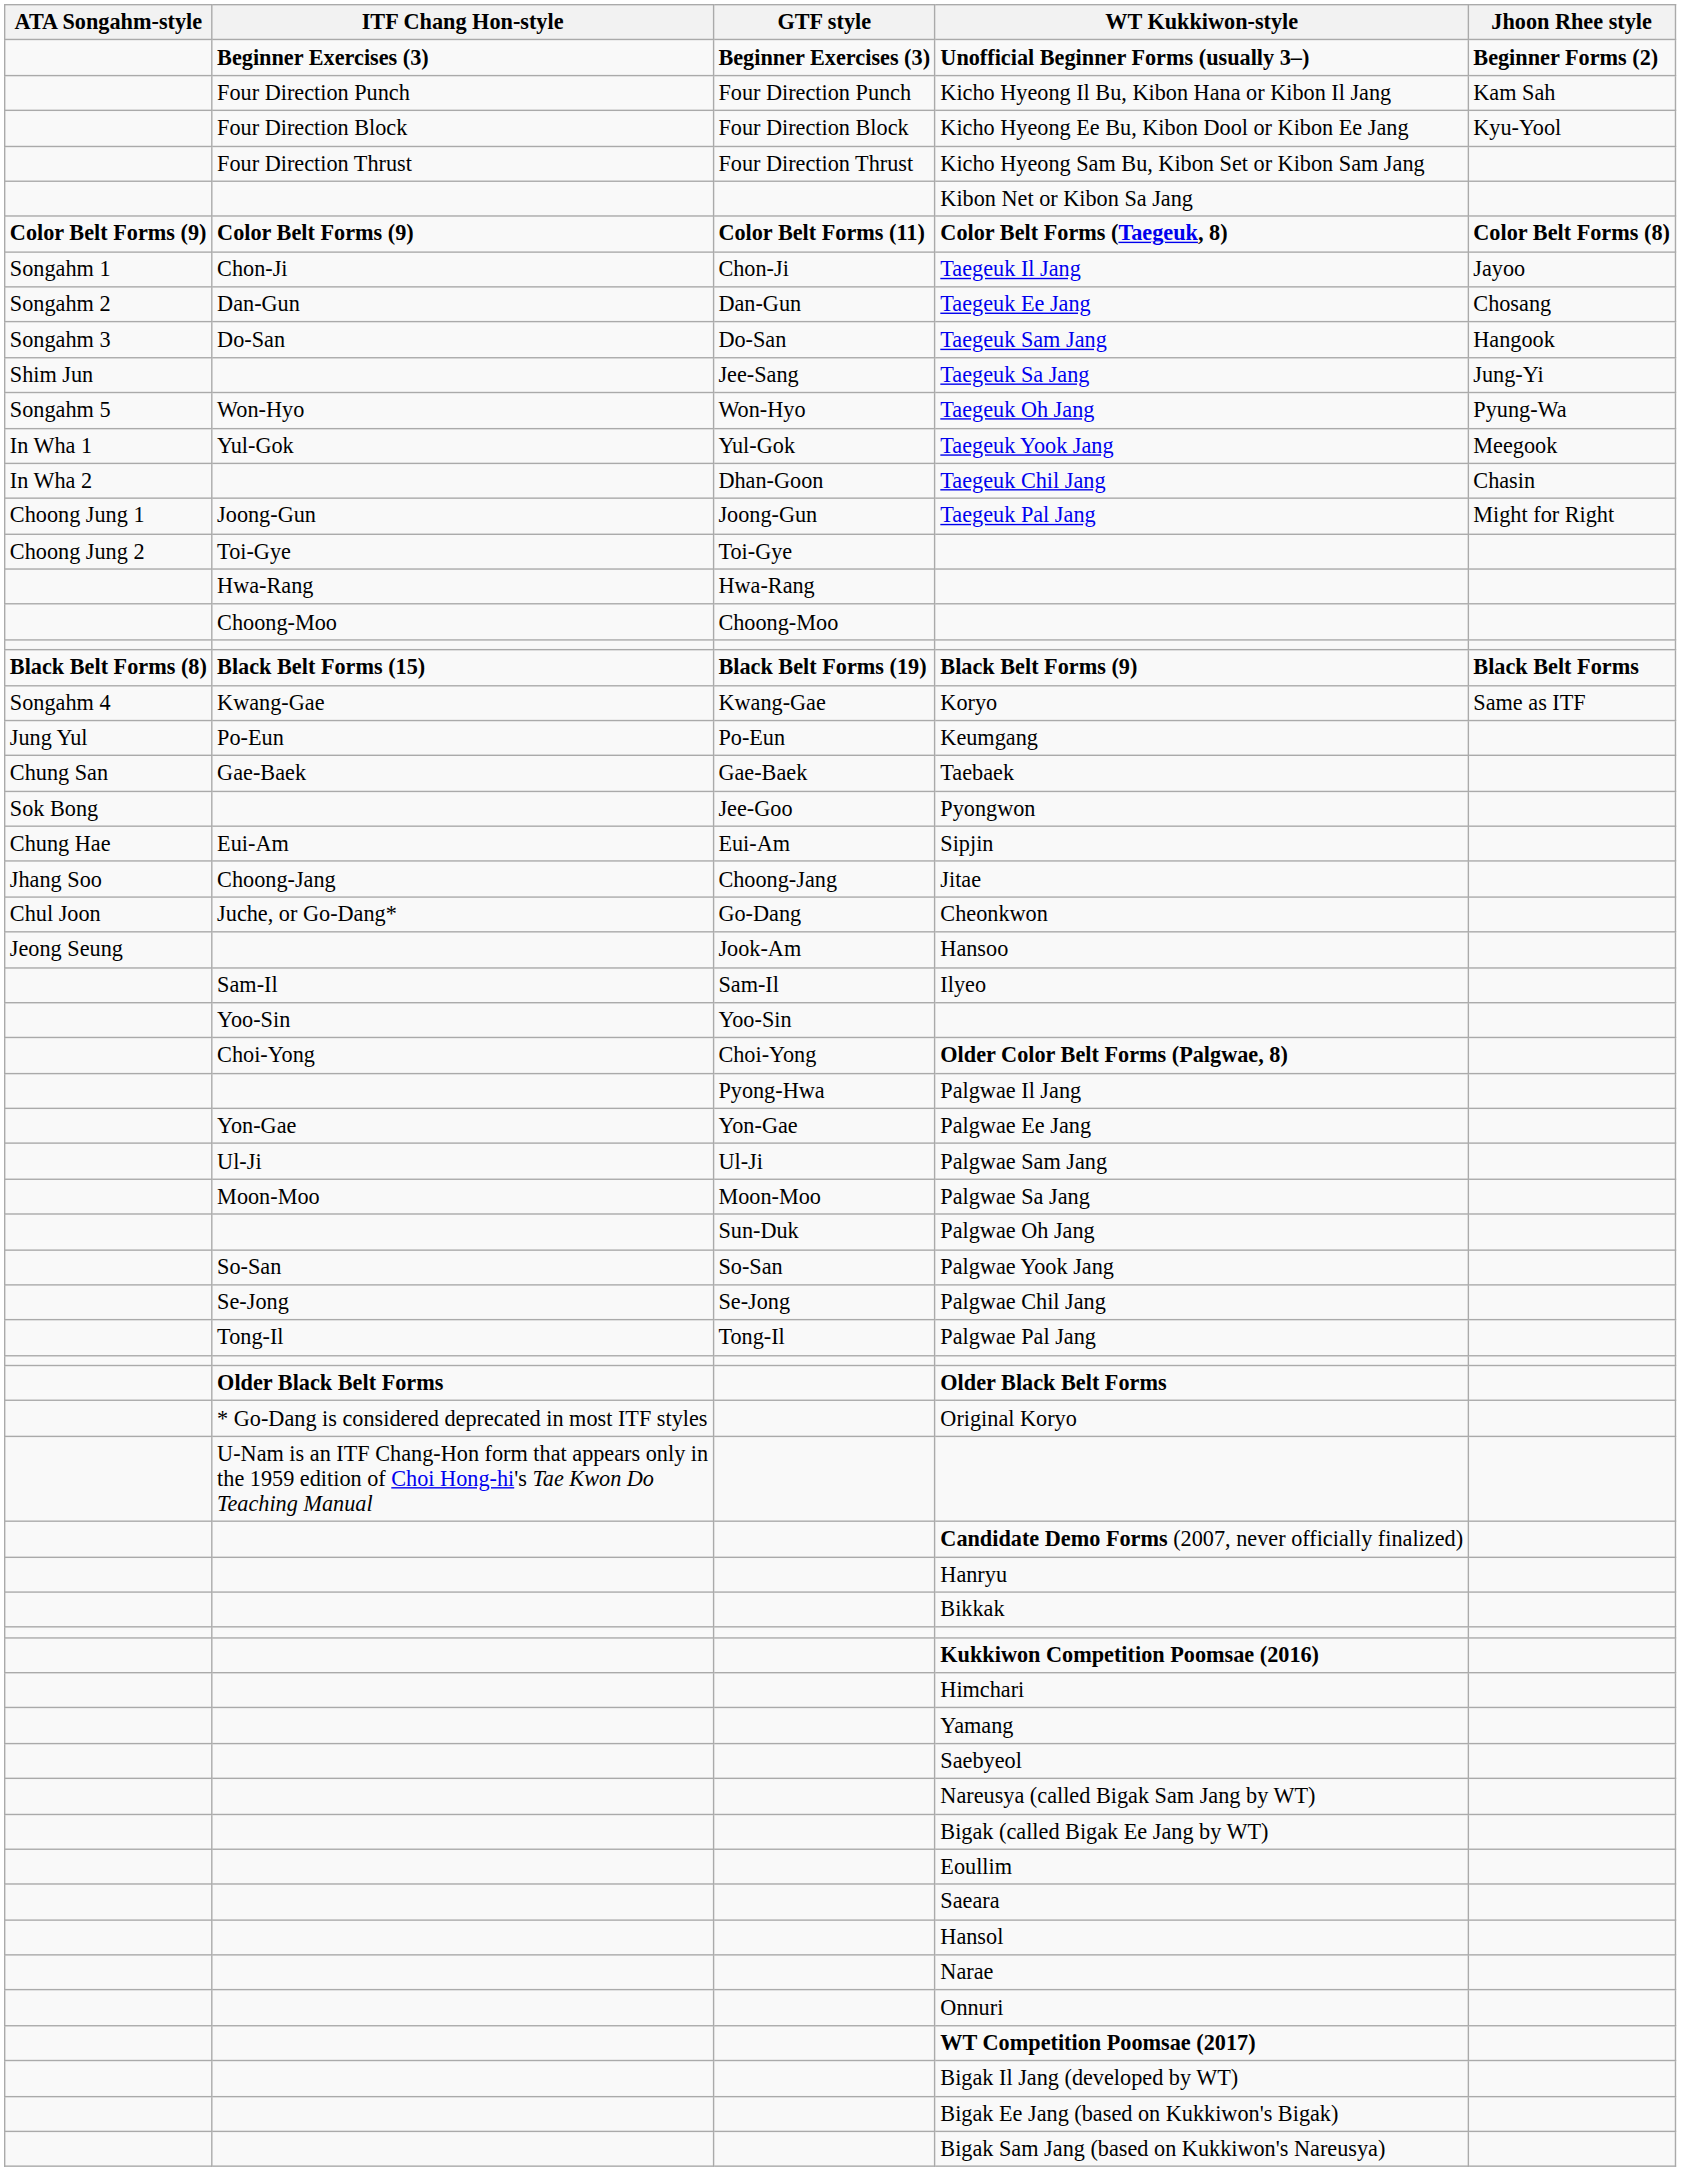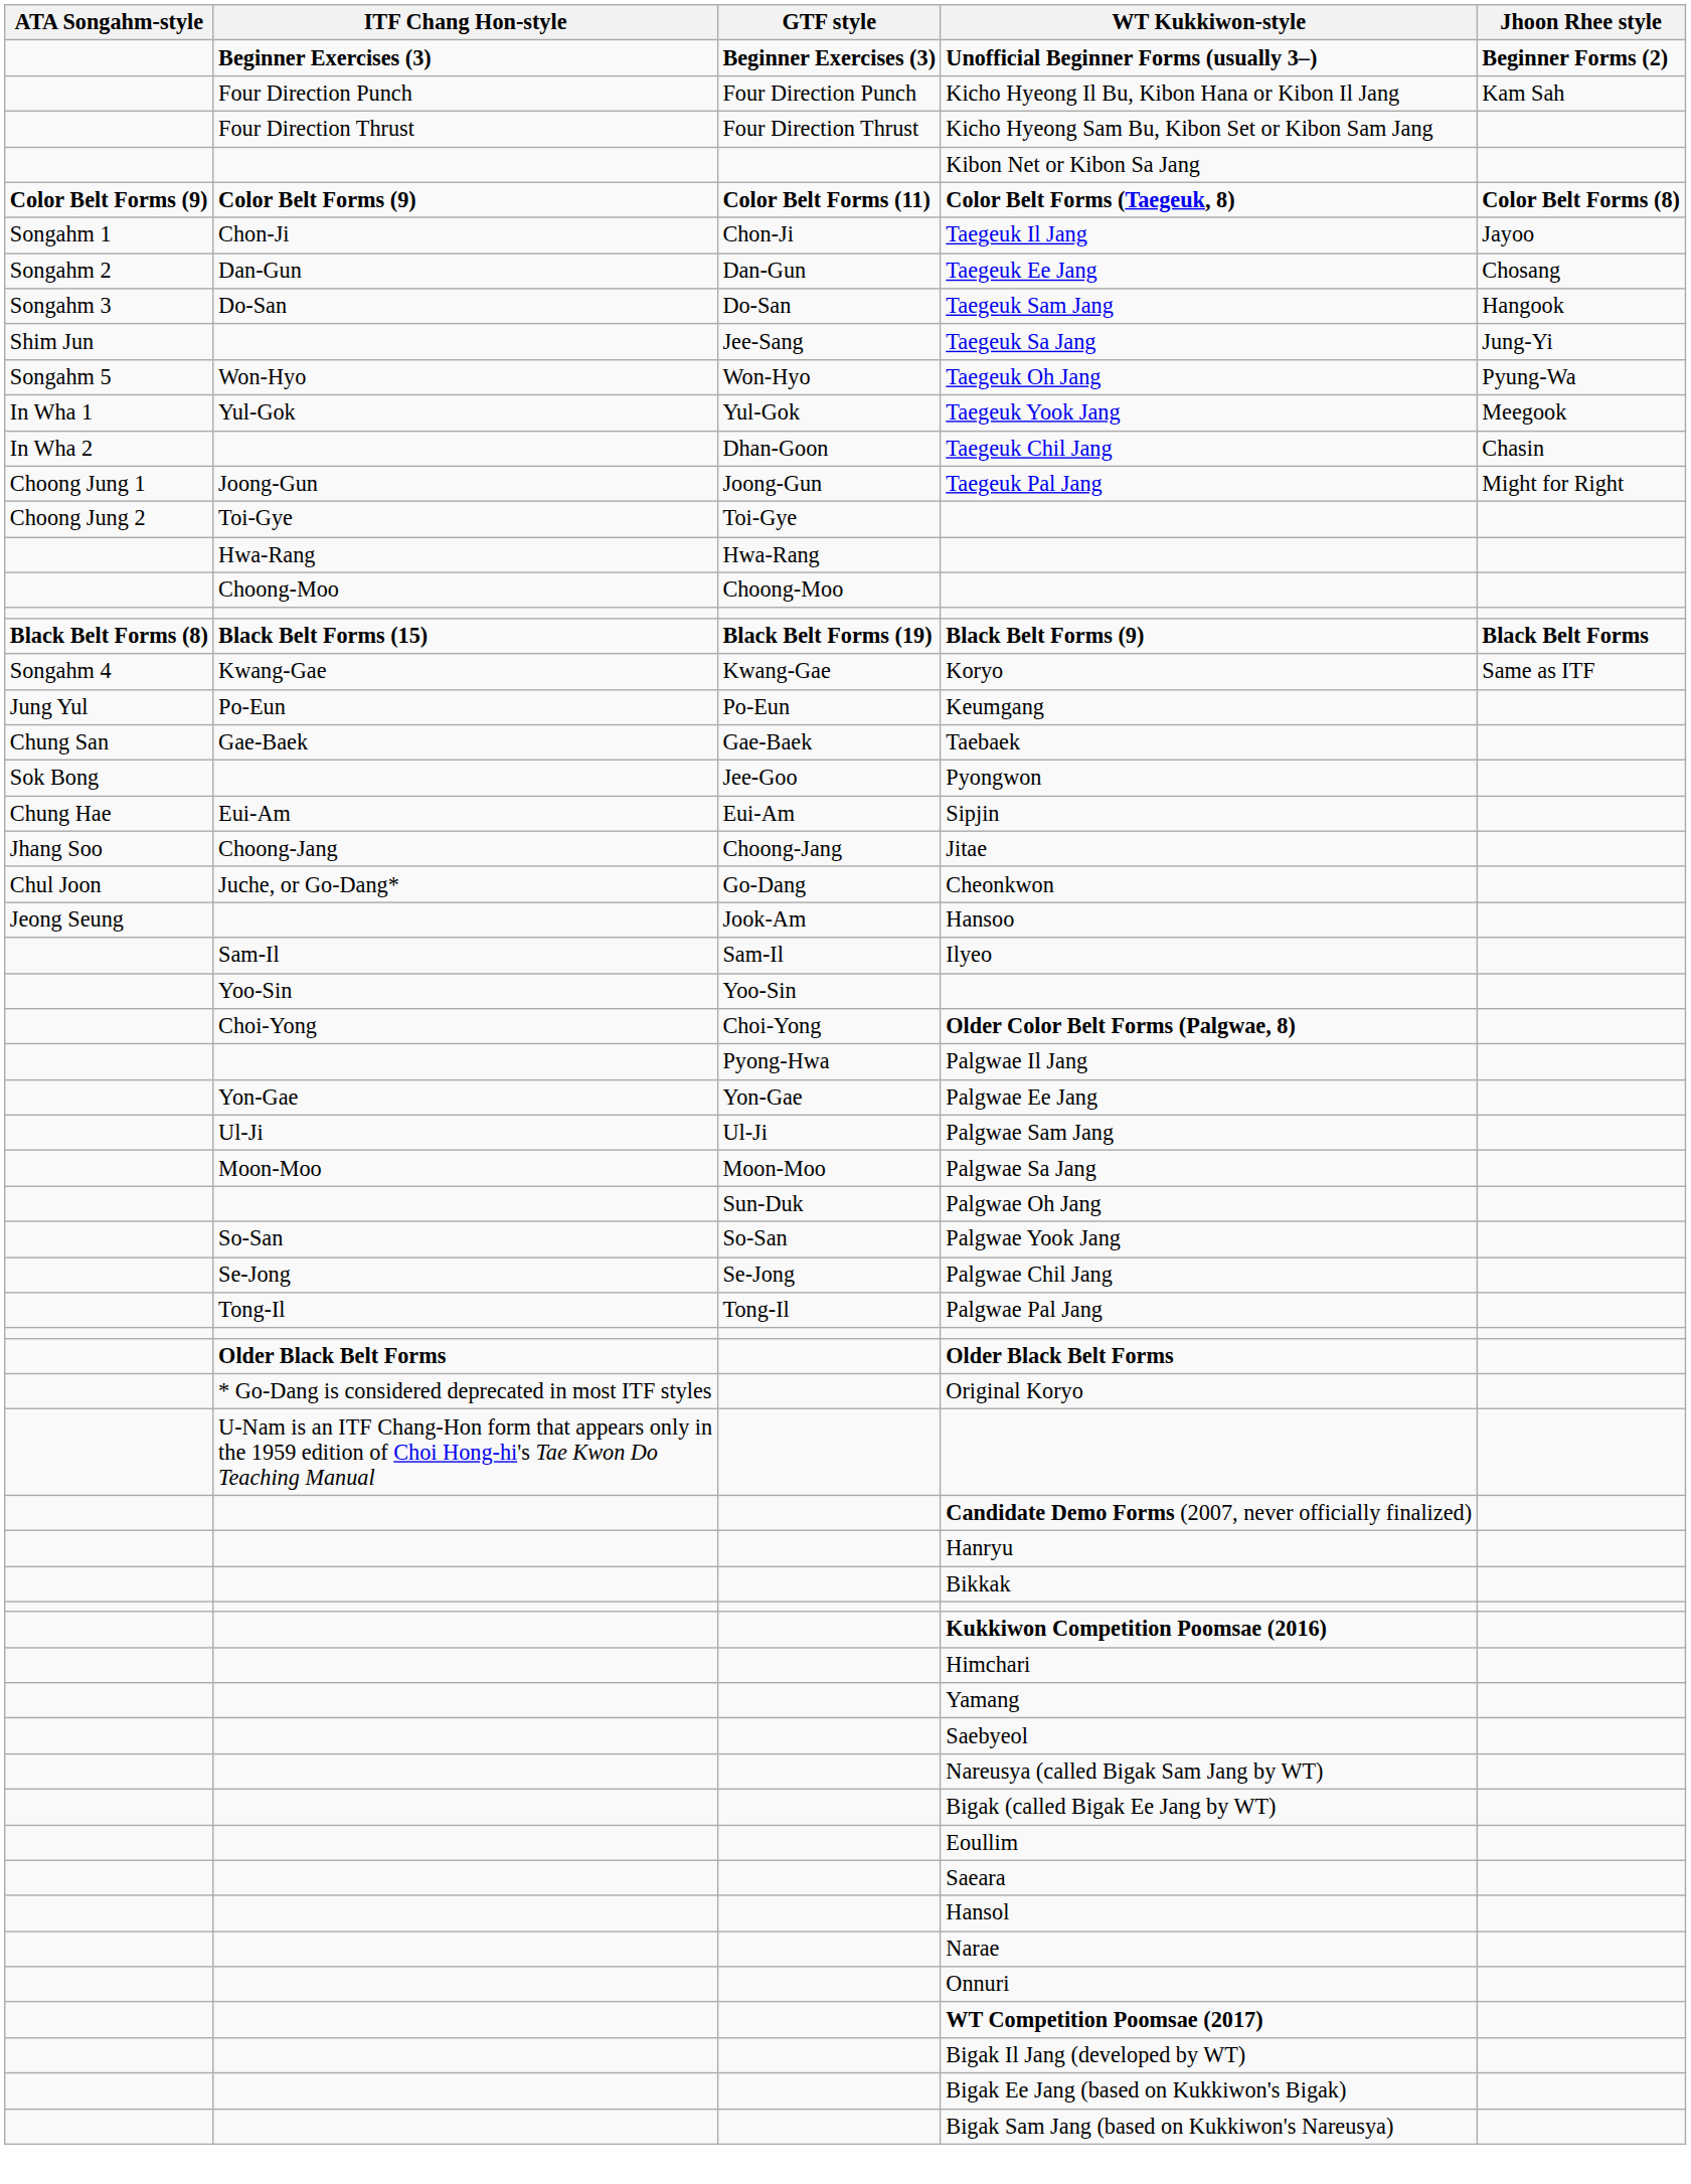 <table class="wikitable collapsible auto-collapse">
 <tr>
 <th>ATA Songahm-style</th>
 <th>ITF Chang Hon-style</th>
 <th>GTF style</th>
 <th>WT Kukkiwon-style</th>
 <th>Jhoon Rhee style</th>
 </tr>
 <tr>
 <td></td>
 <td><strong>Beginner Exercises (3)</strong></td>
 <td><strong>Beginner Exercises (3)</strong></td>
 <td><strong>Unofficial Beginner Forms (usually 3–)</strong></td>
 <td><strong>Beginner Forms (2)</strong></td>
 </tr>
 <tr>
 <td></td>
 <td>Four Direction Punch</td>
 <td>Four Direction Punch</td>
 <td>Kicho Hyeong Il Bu, Kibon Hana or Kibon Il Jang</td>
 <td>Kam Sah</td>
-</tr>
-<tr>
-<td></td>
-<td>Four Direction Block</td>
-<td>Four Direction Block</td>
-<td>Kicho Hyeong Ee Bu, Kibon Dool or Kibon Ee Jang</td>
-<td>Kyu-Yool</td>
 </tr>
 <tr>
 <td></td>
 <td>Four Direction Thrust</td>
 <td>Four Direction Thrust</td>
 <td>Kicho Hyeong Sam Bu, Kibon Set or Kibon Sam Jang</td>
 <td></td>
 </tr>
 <tr>
 <td></td>
 <td></td>
 <td></td>
 <td>Kibon Net or Kibon Sa Jang</td>
 <td></td>
 </tr>
 <tr>
 <td><strong>Color Belt Forms (9)</strong></td>
 <td><strong>Color Belt Forms (9)</strong></td>
 <td><strong>Color Belt Forms (11)</strong></td>
 <td><strong>Color Belt Forms (<a href='#'>Taegeuk</a>, 8)</strong></td>
 <td><strong>Color Belt Forms (8)</strong></td>
 </tr>
 <tr>
 <td>Songahm 1</td>
 <td>Chon-Ji</td>
 <td>Chon-Ji</td>
 <td><a href='#'>Taegeuk Il Jang</a></td>
 <td>Jayoo</td>
 </tr>
 <tr>
 <td>Songahm 2</td>
 <td>Dan-Gun</td>
 <td>Dan-Gun</td>
 <td><a href='#'>Taegeuk Ee Jang</a></td>
 <td>Chosang</td>
 </tr>
 <tr>
 <td>Songahm 3</td>
 <td>Do-San</td>
 <td>Do-San</td>
 <td><a href='#'>Taegeuk Sam Jang</a></td>
 <td>Hangook</td>
 </tr>
 <tr>
 <td>Shim Jun</td>
 <td></td>
 <td>Jee-Sang</td>
 <td><a href='#'>Taegeuk Sa Jang</a></td>
 <td>Jung-Yi</td>
 </tr>
 <tr>
 <td>Songahm 5</td>
 <td>Won-Hyo</td>
 <td>Won-Hyo</td>
 <td><a href='#'>Taegeuk Oh Jang</a></td>
 <td>Pyung-Wa</td>
 </tr>
 <tr>
 <td>In Wha 1</td>
 <td>Yul-Gok</td>
 <td>Yul-Gok</td>
 <td><a href='#'>Taegeuk Yook Jang</a></td>
 <td>Meegook</td>
 </tr>
 <tr>
 <td>In Wha 2</td>
 <td></td>
 <td>Dhan-Goon</td>
 <td><a href='#'>Taegeuk Chil Jang</a></td>
 <td>Chasin</td>
 </tr>
 <tr>
 <td>Choong Jung 1</td>
 <td>Joong-Gun</td>
 <td>Joong-Gun</td>
 <td><a href='#'>Taegeuk Pal Jang</a></td>
 <td>Might for Right</td>
 </tr>
 <tr>
 <td>Choong Jung 2</td>
 <td>Toi-Gye</td>
 <td>Toi-Gye</td>
 <td></td>
 <td></td>
 </tr>
 <tr>
 <td></td>
 <td>Hwa-Rang</td>
 <td>Hwa-Rang</td>
 <td></td>
 <td></td>
 </tr>
 <tr>
 <td></td>
 <td>Choong-Moo</td>
 <td>Choong-Moo</td>
 <td></td>
 <td></td>
 </tr>
 <tr>
 <td></td>
 <td></td>
 <td></td>
 <td></td>
 <td></td>
 </tr>
 <tr>
 <td><strong>Black Belt Forms (8)</strong></td>
 <td><strong>Black Belt Forms (15)</strong></td>
 <td><strong>Black Belt Forms (19)</strong></td>
 <td><strong>Black Belt Forms (9)</strong></td>
 <td><strong>Black Belt Forms</strong></td>
 </tr>
 <tr>
 <td>Songahm 4</td>
 <td>Kwang-Gae</td>
 <td>Kwang-Gae</td>
 <td>Koryo</td>
 <td>Same as ITF</td>
 </tr>
 <tr>
 <td>Jung Yul</td>
 <td>Po-Eun</td>
 <td>Po-Eun</td>
 <td>Keumgang</td>
 <td></td>
 </tr>
 <tr>
 <td>Chung San</td>
 <td>Gae-Baek</td>
 <td>Gae-Baek</td>
 <td>Taebaek</td>
 <td></td>
 </tr>
 <tr>
 <td>Sok Bong</td>
 <td></td>
 <td>Jee-Goo</td>
 <td>Pyongwon</td>
 <td></td>
 </tr>
 <tr>
 <td>Chung Hae</td>
 <td>Eui-Am</td>
 <td>Eui-Am</td>
 <td>Sipjin</td>
 <td></td>
 </tr>
 <tr>
 <td>Jhang Soo</td>
 <td>Choong-Jang</td>
 <td>Choong-Jang</td>
 <td>Jitae</td>
 <td></td>
 </tr>
 <tr>
 <td>Chul Joon</td>
 <td>Juche, or Go-Dang*</td>
 <td>Go-Dang</td>
 <td>Cheonkwon</td>
 <td></td>
 </tr>
 <tr>
 <td>Jeong Seung</td>
 <td></td>
 <td>Jook-Am</td>
 <td>Hansoo</td>
 <td></td>
 </tr>
 <tr>
 <td></td>
 <td>Sam-Il</td>
 <td>Sam-Il</td>
 <td>Ilyeo</td>
 <td></td>
 </tr>
 <tr>
 <td></td>
 <td>Yoo-Sin</td>
 <td>Yoo-Sin</td>
 <td></td>
 <td></td>
 </tr>
 <tr>
 <td></td>
 <td>Choi-Yong</td>
 <td>Choi-Yong</td>
 <td><strong>Older Color Belt Forms (Palgwae, 8)</strong></td>
 <td></td>
 </tr>
 <tr>
 <td></td>
 <td></td>
 <td>Pyong-Hwa</td>
 <td>Palgwae Il Jang</td>
 <td></td>
 </tr>
 <tr>
 <td></td>
 <td>Yon-Gae</td>
 <td>Yon-Gae</td>
 <td>Palgwae Ee Jang</td>
 <td></td>
 </tr>
 <tr>
 <td></td>
 <td>Ul-Ji</td>
 <td>Ul-Ji</td>
 <td>Palgwae Sam Jang</td>
 <td></td>
 </tr>
 <tr>
 <td></td>
 <td>Moon-Moo</td>
 <td>Moon-Moo</td>
 <td>Palgwae Sa Jang</td>
 <td></td>
 </tr>
 <tr>
 <td></td>
 <td></td>
 <td>Sun-Duk</td>
 <td>Palgwae Oh Jang</td>
 <td></td>
 </tr>
 <tr>
 <td></td>
 <td>So-San</td>
 <td>So-San</td>
 <td>Palgwae Yook Jang</td>
 <td></td>
 </tr>
 <tr>
 <td></td>
 <td>Se-Jong</td>
 <td>Se-Jong</td>
 <td>Palgwae Chil Jang</td>
 <td></td>
 </tr>
 <tr>
 <td></td>
 <td>Tong-Il</td>
 <td>Tong-Il</td>
 <td>Palgwae Pal Jang</td>
 <td></td>
 </tr>
 <tr>
 <td></td>
 <td></td>
 <td></td>
 <td></td>
 <td></td>
 </tr>
 <tr>
 <td></td>
 <td><strong>Older Black Belt Forms</strong></td>
 <td></td>
 <td><strong>Older Black Belt Forms</strong></td>
 <td></td>
 </tr>
 <tr>
 <td></td>
 <td>* Go-Dang is considered deprecated in most ITF styles</td>
 <td></td>
 <td>Original Koryo</td>
 <td></td>
 </tr>
 <tr>
 <td></td>
 <td>U-Nam is an ITF Chang-Hon form that appears only in<br>the 1959 edition of <a href='#'>Choi Hong-hi</a>'s <em>Tae Kwon Do</em><br><em>Teaching Manual</em></td>
 <td></td>
 <td></td>
 <td></td>
 </tr>
 <tr>
 <td></td>
 <td></td>
 <td></td>
 <td><strong>Candidate Demo Forms</strong> (2007, never officially finalized)</td>
 <td></td>
 </tr>
 <tr>
 <td></td>
 <td></td>
 <td></td>
 <td>Hanryu</td>
 <td></td>
 </tr>
 <tr>
 <td></td>
 <td></td>
 <td></td>
 <td>Bikkak</td>
 <td></td>
 </tr>
 <tr>
 <td></td>
 <td></td>
 <td></td>
 <td></td>
 <td></td>
 </tr>
 <tr>
 <td></td>
 <td></td>
 <td></td>
 <td><strong>Kukkiwon Competition Poomsae (2016)</strong></td>
 <td></td>
 </tr>
 <tr>
 <td></td>
 <td></td>
 <td></td>
 <td>Himchari</td>
 <td></td>
 </tr>
 <tr>
 <td></td>
 <td></td>
 <td></td>
 <td>Yamang</td>
 <td></td>
 </tr>
 <tr>
 <td></td>
 <td></td>
 <td></td>
 <td>Saebyeol</td>
 <td></td>
 </tr>
 <tr>
 <td></td>
 <td></td>
 <td></td>
 <td>Nareusya (called Bigak Sam Jang by WT)</td>
 <td></td>
 </tr>
 <tr>
 <td></td>
 <td></td>
 <td></td>
 <td>Bigak (called Bigak Ee Jang by WT)</td>
 <td></td>
 </tr>
 <tr>
 <td></td>
 <td></td>
 <td></td>
 <td>Eoullim</td>
 <td></td>
 </tr>
 <tr>
 <td></td>
 <td></td>
 <td></td>
 <td>Saeara</td>
 <td></td>
 </tr>
 <tr>
 <td></td>
 <td></td>
 <td></td>
 <td>Hansol</td>
 <td></td>
 </tr>
 <tr>
 <td></td>
 <td></td>
 <td></td>
 <td>Narae</td>
 <td></td>
 </tr>
 <tr>
 <td></td>
 <td></td>
 <td></td>
 <td>Onnuri</td>
 <td></td>
 </tr>
 <tr>
 <td></td>
 <td></td>
 <td></td>
 <td><strong>WT Competition Poomsae (2017)</strong></td>
 <td></td>
 </tr>
 <tr>
 <td></td>
 <td></td>
 <td></td>
 <td>Bigak Il Jang (developed by WT)</td>
 <td></td>
 </tr>
 <tr>
 <td></td>
 <td></td>
 <td></td>
 <td>Bigak Ee Jang (based on Kukkiwon's Bigak)</td>
 <td></td>
 </tr>
 <tr>
 <td></td>
 <td></td>
 <td></td>
 <td>Bigak Sam Jang (based on Kukkiwon's Nareusya)</td>
 <td></td>
 </tr>
 </table>
